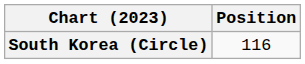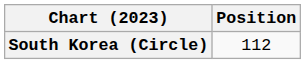 <table class="wikitable plainrowheaders" style="text-align:center">
 <tr>
 <th scope="col">Chart (2023)</th>
 <th scope="col">Position</th>
 </tr>
 <tr>
 <th scope="row">South Korea (Circle)</th>
-<td>116</td>
+<td>112</td>
 </tr>
 </table>
